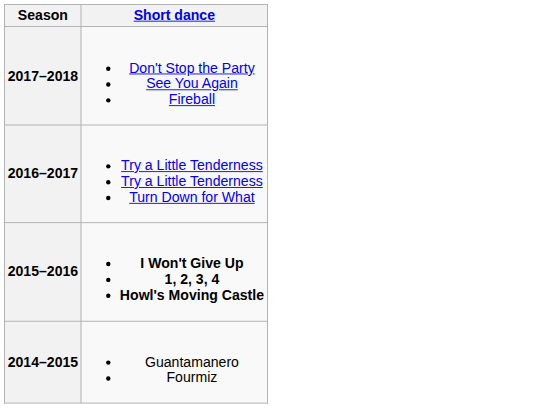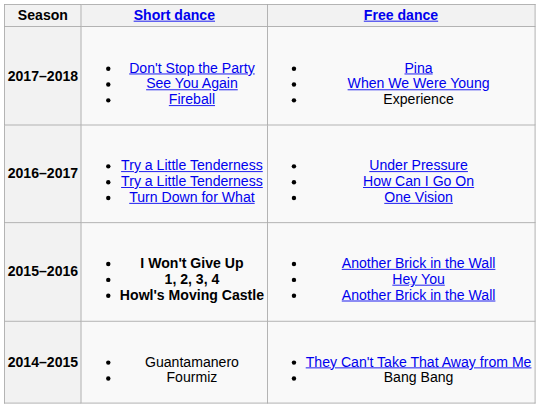 <table class=wikitable style=text-align:center>
 <tr>
 <th>Season</th>
 <th><a href='#'>Short dance</a></th>
+<th><a href='#'>Free dance</a></th>
 </tr>
 <tr>
 <th>2017–2018<br></th>
 <td><br><ul><li> <a href='#'>Don't Stop the Party</a><br></li><li> <a href='#'>See You Again</a><br></li><li> <a href='#'>Fireball</a><br></li></ul></td>
+<td><br><ul><li><a href='#'>Pina</a><br></li><li><a href='#'>When We Were Young</a><br></li><li>Experience<br></li></ul></td>
 </tr>
 <tr>
 <th>2016–2017<br></th>
 <td><br><ul><li> <a href='#'>Try a Little Tenderness</a><br></li><li> <a href='#'>Try a Little Tenderness</a><br></li><li> <a href='#'>Turn Down for What</a><br></li></ul></td>
+<td><br><ul><li><a href='#'>Under Pressure</a><br></li><li><a href='#'>How Can I Go On</a><br></li><li><a href='#'>One Vision</a><br></li></ul></td>
 </tr>
 <tr>
 <th>2015–2016<br></th>
 <td><strong><br><ul><li> I Won't Give Up</li><li> 1, 2, 3, 4</li><li> Howl's Moving Castle<br></li></ul></strong></td>
+<td><br><ul><li><a href='#'>Another Brick in the Wall</a></li><li><a href='#'>Hey You</a></li><li><a href='#'>Another Brick in the Wall</a><br></li></ul></td>
 </tr>
 <tr>
 <th>2014–2015<br></th>
 <td><br><ul><li> Guantamanero</li><li> Fourmiz<br></li></ul></td>
+<td><br><ul><li><a href='#'>They Can't Take That Away from Me</a><br></li><li>Bang Bang<br></li></ul></td>
 </tr>
 </table>
